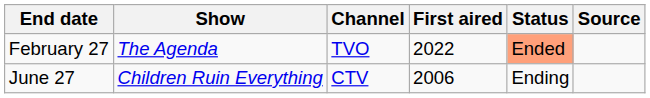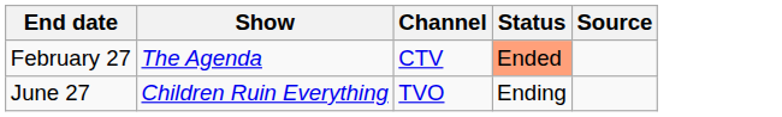 <table class="wikitable">
 <tr>
 <th>End date</th>
 <th>Show</th>
 <th>Channel</th>
-<th>First aired</th>
 <th>Status</th>
 <th>Source</th>
 </tr>
 <tr>
 <td>February 27</td>
 <td><em><a href='#'>The Agenda</a></em></td>
-<td><a href='#'>TVO</a></td>
-<td>2022</td>
+<td><a href='#'>CTV</a></td>
 <td style="background: lightsalmon;">Ended</td>
 <td></td>
 </tr>
 <tr>
 <td>June 27</td>
 <td><em><a href='#'>Children Ruin Everything</a></em></td>
-<td><a href='#'>CTV</a></td>
-<td>2006</td>
+<td><a href='#'>TVO</a></td>
 <td>Ending</td>
 <td></td>
 </tr>
 </table>
